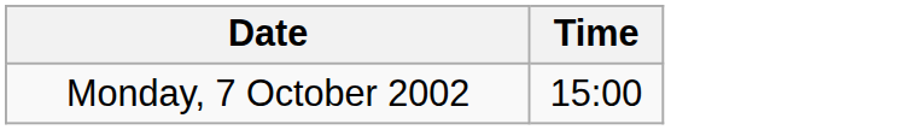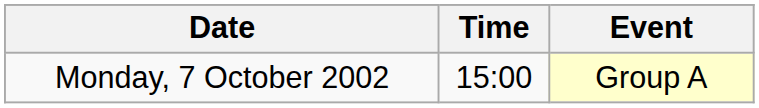 <table class = "wikitable" style="text-align:center;">
 <tr>
 <th width=220>Date</th>
 <th width=50>Time</th>
+<th width=100>Event</th>
 </tr>
 <tr>
 <td>Monday, 7 October 2002</td>
 <td>15:00</td>
+<td bgcolor=ffffcc>Group A</td>
 </tr>
 </table>
